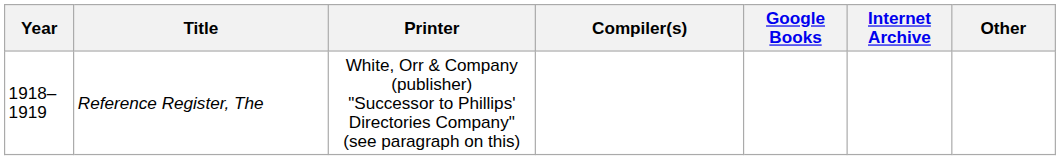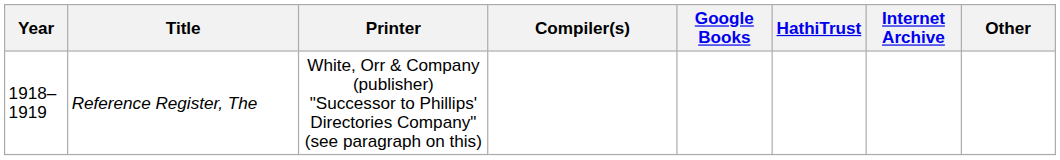 <table class="wikitable collapsible sortable" border="0" cellpadding="1" style="color:black; background-color: #FFFFFF; font-size: 90%; width:100%">
 <tr>
 <th>Year</th>
 <th>Title</th>
 <th>Printer</th>
 <th>Compiler(s)</th>
 <th><a href='#'>Google<br>Books</a></th>
+<th><a href='#'>HathiTrust</a></th>
 <th><a href='#'>Internet<br>Archive</a></th>
 <th>Other</th>
 </tr>
 <tr>
 <td width="6%">1918–1919</td>
 <td width="22%"><em>Reference Register, The</em></td>
 <td style="text-align:center" width="18%" data-sort-value="phillips">White, Orr & Company (publisher)<br>"Successor to Phillips' Directories Company"<br>(see paragraph on this)</td>
 <td style="text-align:center" width="18%"></td>
 <td style="text-align:center" width="9%"></td>
 <td style="text-align:center" width="9%"></td>
 <td style="text-align:center" width="9%"></td>
+<td style="text-align:center" width="9%"></td>
 </tr>
 </table>
